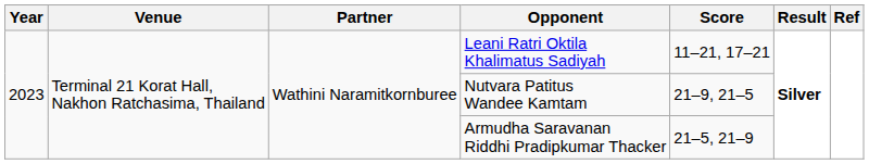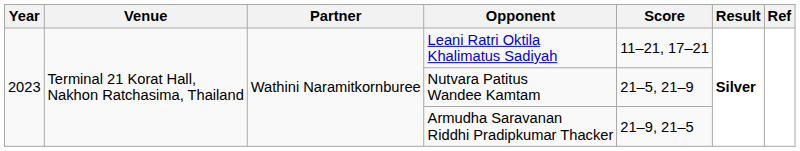 <table class="sortable wikitable" style="font-size: 90%;">
 <tr>
 <th>Year</th>
 <th>Venue</th>
 <th>Partner</th>
 <th>Opponent</th>
 <th>Score</th>
 <th>Result</th>
 <th>Ref</th>
 </tr>
 <tr>
 <td rowspan="3" align="center">2023</td>
 <td rowspan="3" align="left">Terminal 21 Korat Hall,<br>Nakhon Ratchasima, Thailand</td>
 <td rowspan="3" align="left"> Wathini Naramitkornburee</td>
 <td align="left"> <a href='#'>Leani Ratri Oktila</a>  <br>  <a href='#'>Khalimatus Sadiyah</a></td>
 <td align="left">11–21, 17–21</td>
 <td rowspan="4" style="text-align:left; background:white"> <strong>Silver</strong></td>
 <td rowspan="4" style="text-align:center; background:white"></td>
 </tr>
 <tr>
 <td align="left"> Nutvara Patitus <br>  Wandee Kamtam</td>
-<td align="left">21–9, 21–5</td>
+<td align="left">21–5, 21–9</td>
 </tr>
 <tr>
 <td align="left"> Armudha Saravanan <br> Riddhi Pradipkumar Thacker</td>
-<td align="left">21–5, 21–9</td>
+<td align="left">21–9, 21–5</td>
 </tr>
 </table>
